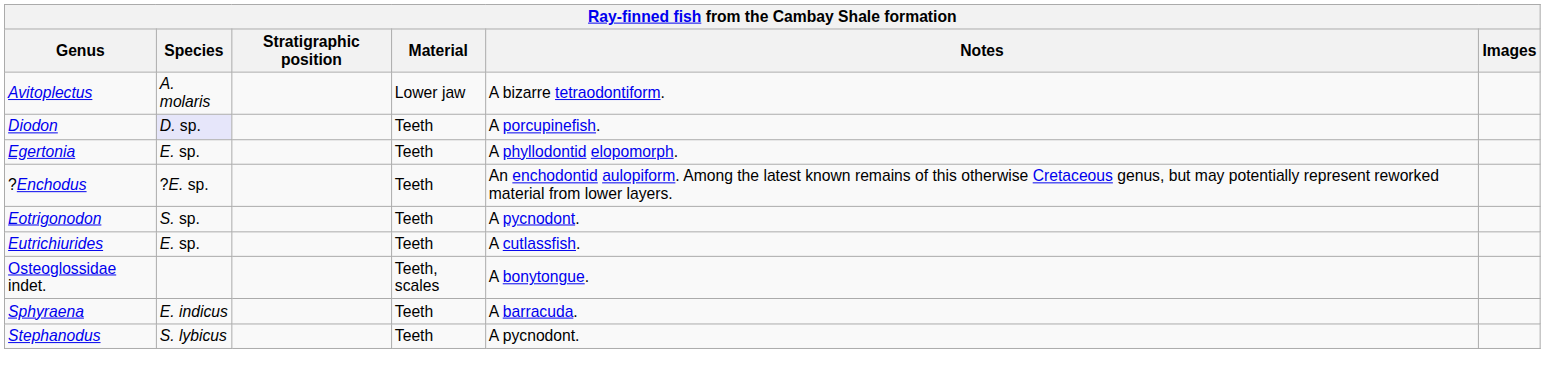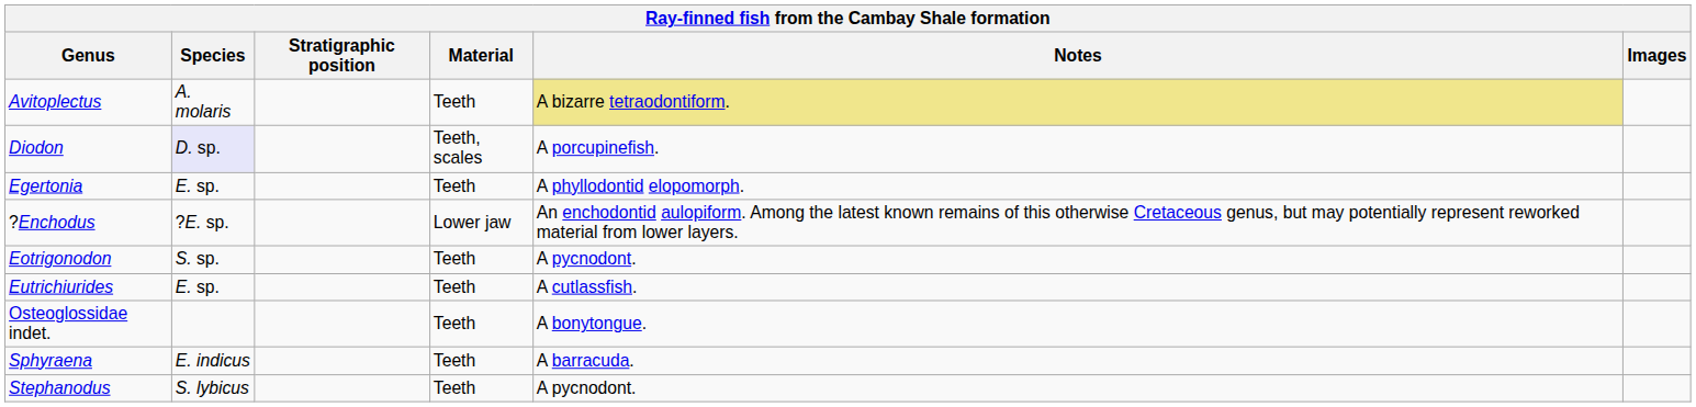 <table class="wikitable" align="center">
 <tr>
 <th colspan="8" align="center"><strong><a href='#'>Ray-finned fish</a> from the Cambay Shale formation</strong></th>
 </tr>
 <tr>
 <th>Genus</th>
 <th>Species</th>
 <th>Stratigraphic position</th>
 <th>Material</th>
 <th>Notes</th>
 <th>Images</th>
 </tr>
 <tr>
 <td><em><a href='#'>Avitoplectus</a></em></td>
 <td><em>A. molaris</em></td>
 <td></td>
-<td>Lower jaw</td>
-<td>A bizarre <a href='#'>tetraodontiform</a>.</td>
+<td>Teeth</td>
+<td style="background: khaki;">A bizarre <a href='#'>tetraodontiform</a>.</td>
 <td></td>
 </tr>
 <tr>
 <td><em><a href='#'>Diodon</a></em></td>
 <td style="background: lavender;"><em>D.</em> sp.</td>
 <td></td>
-<td>Teeth</td>
+<td>Teeth, scales</td>
 <td>A <a href='#'>porcupinefish</a>.</td>
 <td></td>
 </tr>
 <tr>
 <td><em><a href='#'>Egertonia</a></em></td>
 <td><em>E.</em> sp.</td>
 <td></td>
 <td>Teeth</td>
 <td>A <a href='#'>phyllodontid</a> <a href='#'>elopomorph</a>.</td>
 <td></td>
 </tr>
 <tr>
 <td>?<em><a href='#'>Enchodus</a></em></td>
 <td>?<em>E.</em> sp.</td>
 <td></td>
-<td>Teeth</td>
+<td>Lower jaw</td>
 <td>An <a href='#'>enchodontid</a> <a href='#'>aulopiform</a>. Among the latest known remains of this otherwise <a href='#'>Cretaceous</a> genus, but may potentially represent reworked material from lower layers.</td>
 <td></td>
 </tr>
 <tr>
 <td><em><a href='#'>Eotrigonodon</a></em></td>
 <td><em>S.</em> sp.</td>
 <td></td>
 <td>Teeth</td>
 <td>A <a href='#'>pycnodont</a>.</td>
 <td></td>
 </tr>
 <tr>
 <td><em><a href='#'>Eutrichiurides</a></em></td>
 <td><em>E.</em> sp.</td>
 <td></td>
 <td>Teeth</td>
 <td>A <a href='#'>cutlassfish</a>.</td>
 <td></td>
 </tr>
 <tr>
 <td><a href='#'>Osteoglossidae</a> indet.</td>
 <td></td>
 <td></td>
-<td>Teeth, scales</td>
+<td>Teeth</td>
 <td>A <a href='#'>bonytongue</a>.</td>
 <td></td>
 </tr>
 <tr>
 <td><em><a href='#'>Sphyraena</a></em></td>
 <td><em>E. indicus</em></td>
 <td></td>
 <td>Teeth</td>
 <td>A <a href='#'>barracuda</a>.</td>
 <td></td>
 </tr>
 <tr>
 <td><em><a href='#'>Stephanodus</a></em></td>
 <td><em>S. lybicus</em></td>
 <td></td>
 <td>Teeth</td>
 <td>A pycnodont.</td>
 <td></td>
 </tr>
 </table>
